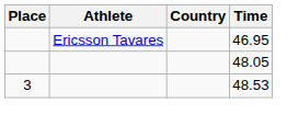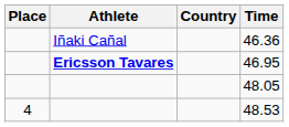 <table class="wikitable">
 <tr>
 <th>Place</th>
 <th>Athlete</th>
 <th>Country</th>
 <th>Time</th>
 </tr>
 <tr>
 <td align=center></td>
-<td><a href='#'>Ericsson Tavares</a></td>
+<td><a href='#'>Iñaki Cañal</a></td>
+<td></td>
+<td>46.36</td>
+</tr>
+<tr>
+<td align=center></td>
+<td><strong><a href='#'>Ericsson Tavares</a></strong></td>
 <td></td>
 <td>46.95</td>
 </tr>
 <tr>
 <td align=center></td>
 <td></td>
 <td></td>
 <td>48.05</td>
 </tr>
 <tr>
-<td align=center>3</td>
+<td align=center>4</td>
 <td></td>
 <td></td>
 <td>48.53</td>
 </tr>
 </table>
